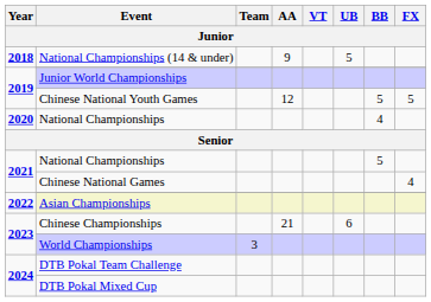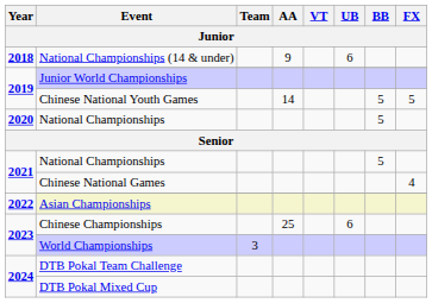 <table class="wikitable" style="text-align:center; font-size:95%;">
 <tr>
 <th align=center>Year</th>
 <th align=center>Event</th>
 <th style="width:30px;">Team</th>
 <th style="width:30px;">AA</th>
 <th style="width:30px;"><a href='#'>VT</a></th>
 <th style="width:30px;"><a href='#'>UB</a></th>
 <th style="width:30px;"><a href='#'>BB</a></th>
 <th style="width:30px;"><a href='#'>FX</a></th>
 </tr>
 <tr>
 <th colspan="8"><strong>Junior</strong></th>
 </tr>
 <tr>
 <td rowspan="1"><strong><a href='#'>2018</a></strong></td>
 <td align=left><a href='#'>National Championships</a> (14 & under)</td>
 <td></td>
 <td>9</td>
 <td></td>
-<td>5</td>
+<td>6</td>
 <td></td>
 <td></td>
 </tr>
 <tr>
 <td rowspan="3"><strong><a href='#'>2019</a></strong></td>
 </tr>
 <tr style="background:#ccf;">
 <td align=left><a href='#'>Junior World Championships</a></td>
 <td></td>
 <td></td>
 <td></td>
 <td></td>
 <td></td>
 <td></td>
 </tr>
 <tr>
 <td align=left>Chinese National Youth Games</td>
 <td></td>
-<td>12</td>
+<td>14</td>
 <td></td>
 <td></td>
 <td>5</td>
 <td>5</td>
 </tr>
 <tr>
 <td rowspan="1"><strong><a href='#'>2020</a></strong></td>
 <td align=left>National Championships</td>
 <td></td>
 <td></td>
 <td></td>
 <td></td>
-<td>4</td>
+<td>5</td>
 <td></td>
 </tr>
 <tr>
 <th colspan="8"><strong>Senior</strong></th>
 </tr>
 <tr>
 <td rowspan="2"><strong><a href='#'>2021</a></strong></td>
 <td align=left>National Championships</td>
 <td></td>
 <td></td>
 <td></td>
 <td></td>
 <td>5</td>
 <td></td>
 </tr>
 <tr>
 <td align=left>Chinese National Games</td>
 <td></td>
 <td></td>
 <td></td>
 <td></td>
 <td></td>
 <td>4</td>
 </tr>
 <tr>
 <td rowspan="2"><strong><a href='#'>2022</a></strong></td>
 </tr>
 <tr bgcolor=#F5F6CE>
 <td align=left><a href='#'>Asian Championships</a></td>
 <td></td>
 <td></td>
 <td></td>
 <td></td>
 <td></td>
 <td></td>
 </tr>
 <tr>
 <td rowspan="2"><strong><a href='#'>2023</a></strong></td>
 <td align=left>Chinese Championships</td>
 <td></td>
-<td>21</td>
+<td>25</td>
 <td></td>
 <td>6</td>
 <td></td>
 <td></td>
 </tr>
 <tr bgcolor=#CCCCFF>
 <td align=left><a href='#'>World Championships</a></td>
 <td>3</td>
 <td></td>
 <td></td>
 <td></td>
 <td></td>
 <td></td>
 </tr>
 <tr>
 <td rowspan="2"><strong><a href='#'>2024</a></strong></td>
 <td align=left><a href='#'>DTB Pokal Team Challenge</a></td>
 <td></td>
 <td></td>
 <td></td>
 <td></td>
 <td></td>
 <td></td>
 </tr>
 <tr>
 <td align=left><a href='#'>DTB Pokal Mixed Cup</a></td>
 <td></td>
 <td></td>
 <td></td>
 <td></td>
 <td></td>
 <td></td>
 </tr>
 </table>
